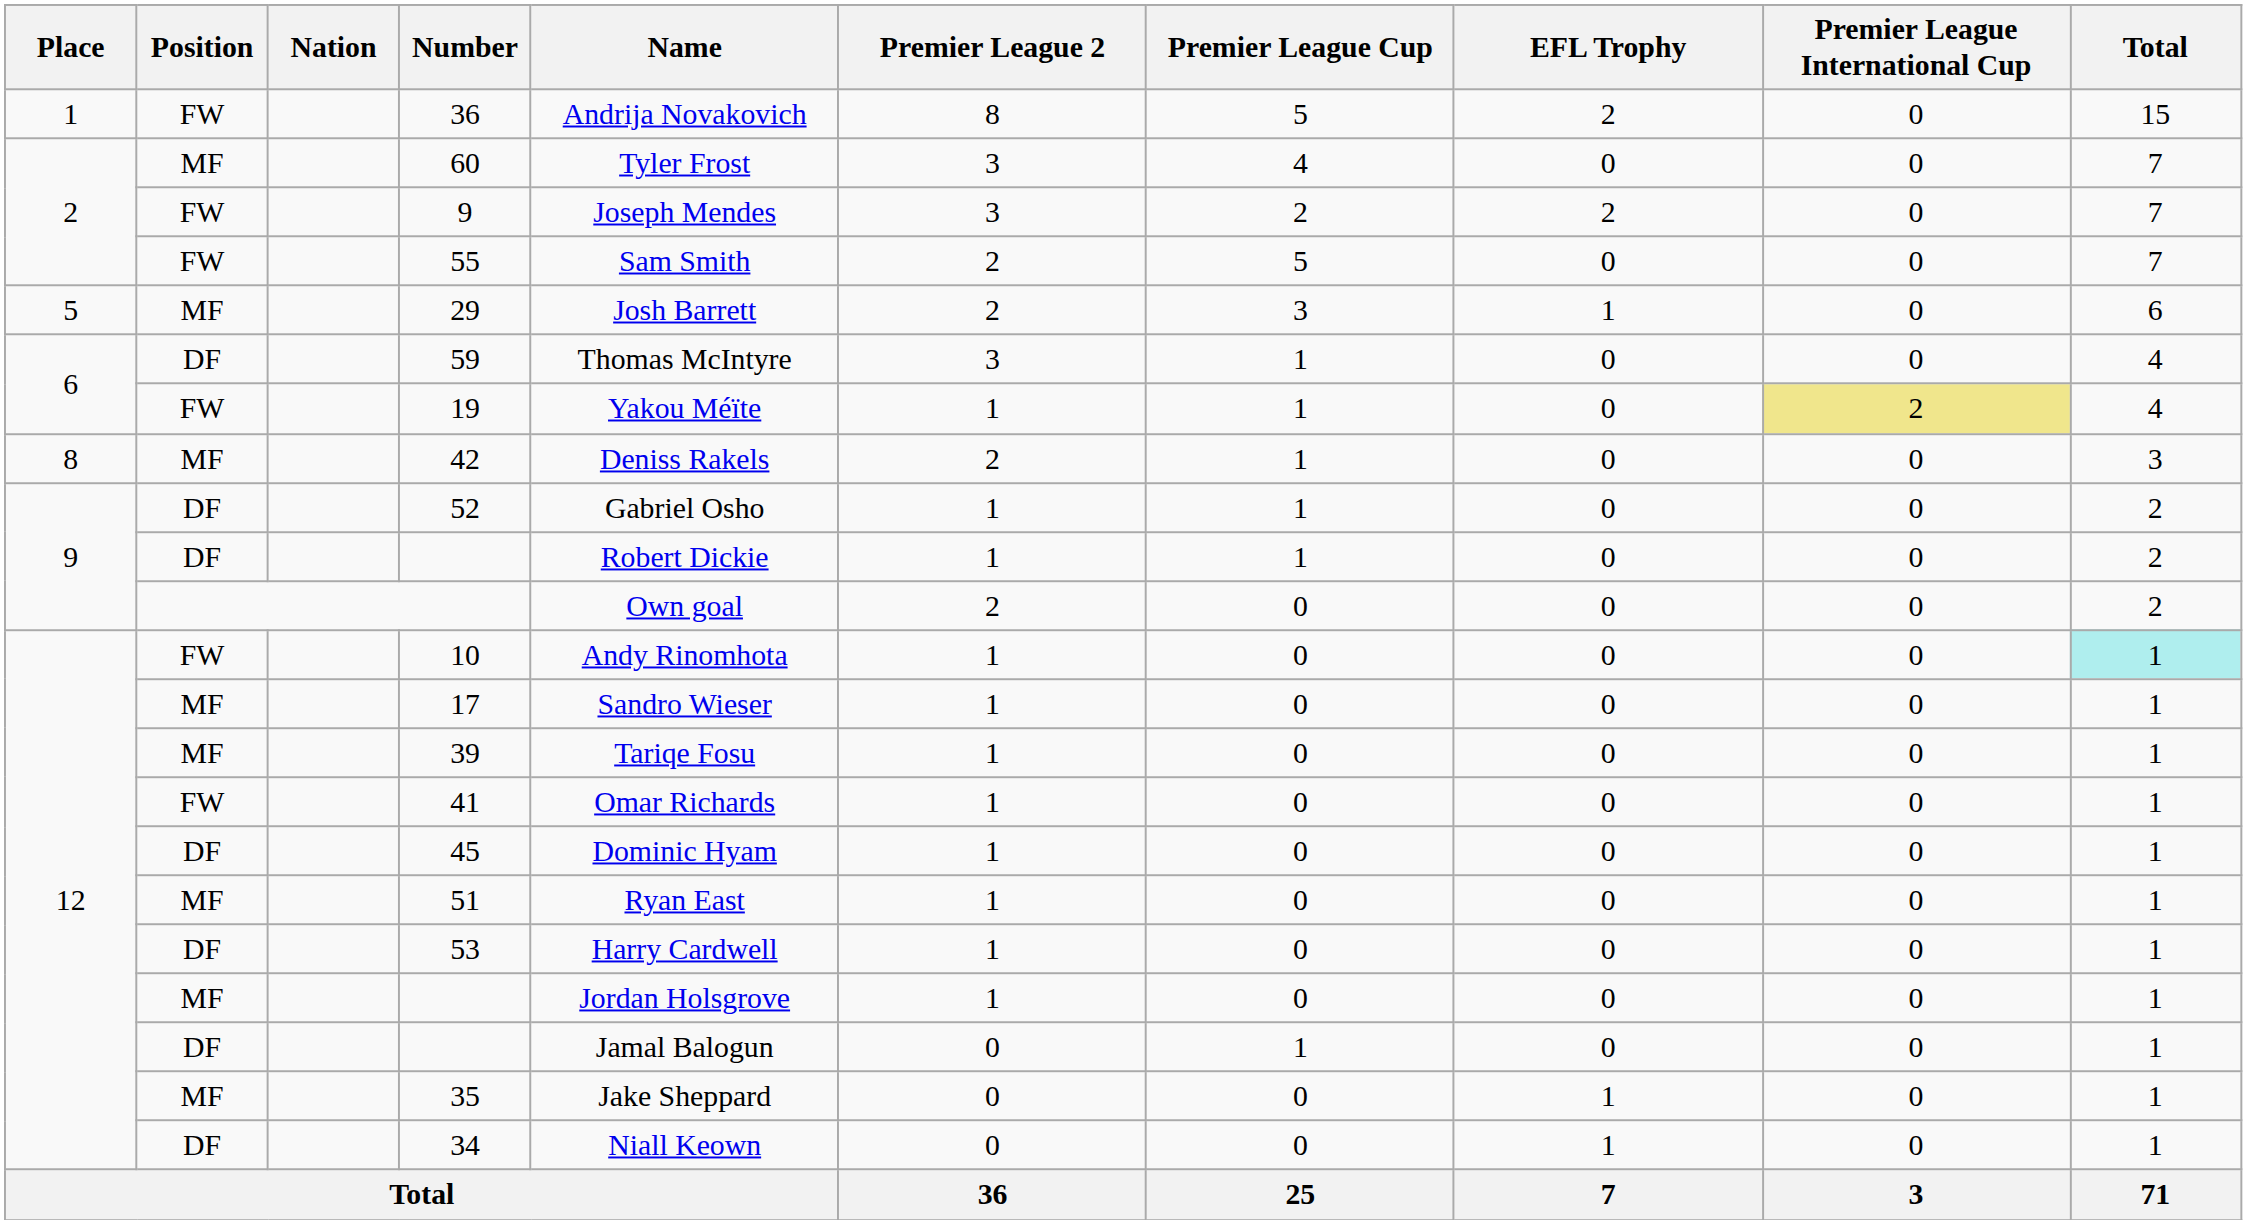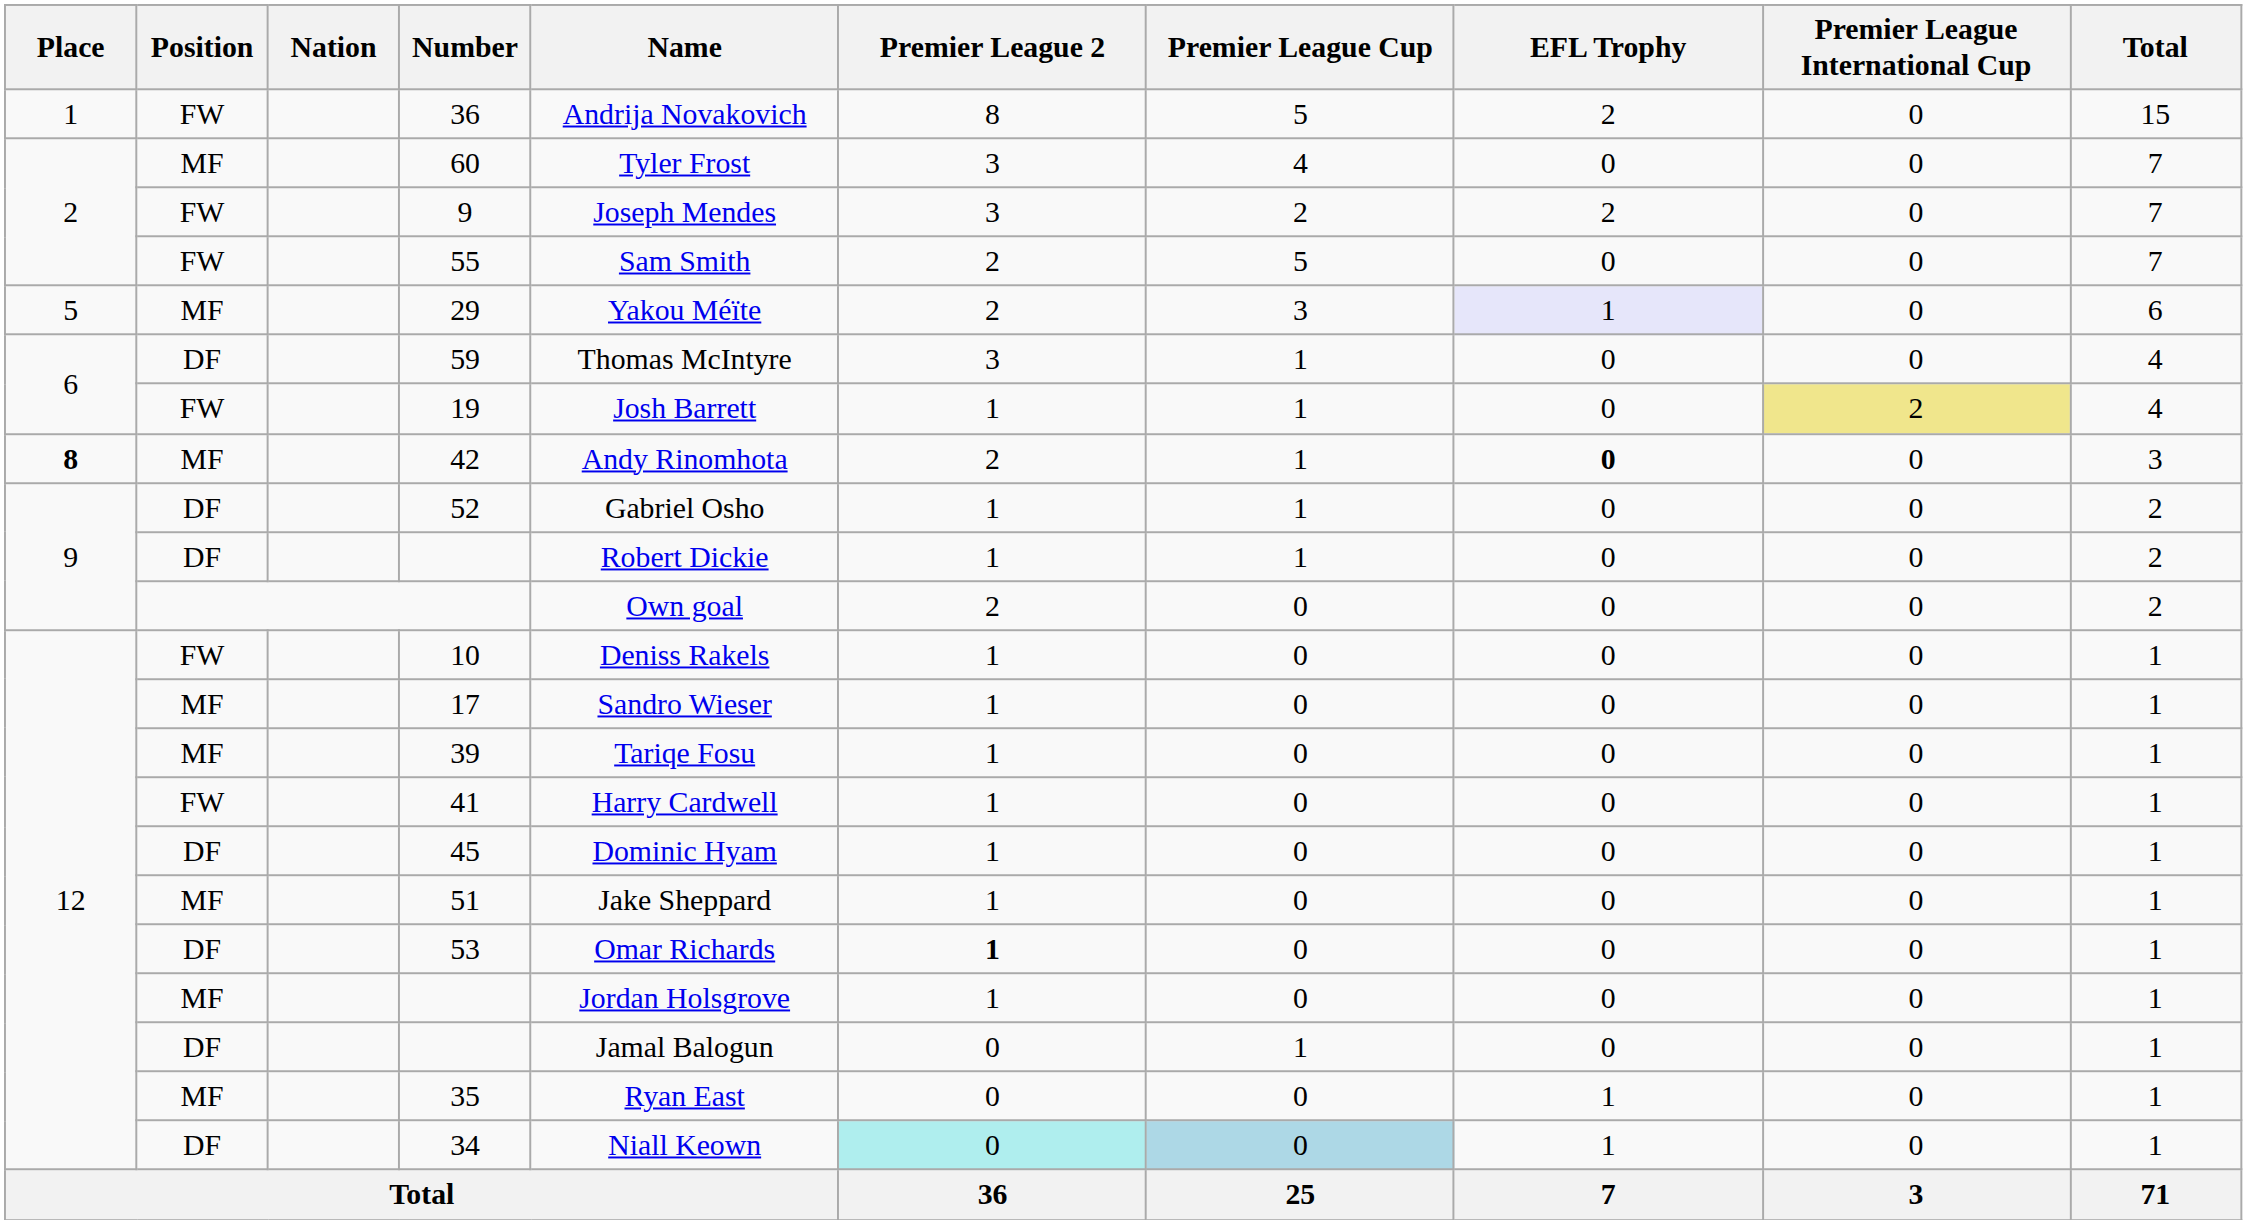 <table class="wikitable" style="font-size: 95%; text-align: center">
 <tr>
 <th width=60>Place</th>
 <th width=60>Position</th>
 <th width=60>Nation</th>
 <th width=60>Number</th>
 <th width=150>Name</th>
 <th width=150>Premier League 2</th>
 <th width=150>Premier League Cup</th>
 <th width=150>EFL Trophy</th>
 <th width=150>Premier League International Cup</th>
 <th width=80>Total</th>
 </tr>
 <tr>
 <td>1</td>
 <td>FW</td>
 <td></td>
 <td>36</td>
 <td><a href='#'>Andrija Novakovich</a></td>
 <td>8</td>
 <td>5</td>
 <td>2</td>
 <td>0</td>
 <td>15</td>
 </tr>
 <tr>
 <td rowspan="3">2</td>
 <td>MF</td>
 <td></td>
 <td>60</td>
 <td><a href='#'>Tyler Frost</a></td>
 <td>3</td>
 <td>4</td>
 <td>0</td>
 <td>0</td>
 <td>7</td>
 </tr>
 <tr>
 <td>FW</td>
 <td></td>
 <td>9</td>
 <td><a href='#'>Joseph Mendes</a></td>
 <td>3</td>
 <td>2</td>
 <td>2</td>
 <td>0</td>
 <td>7</td>
 </tr>
 <tr>
 <td>FW</td>
 <td></td>
 <td>55</td>
 <td><a href='#'>Sam Smith</a></td>
 <td>2</td>
 <td>5</td>
 <td>0</td>
 <td>0</td>
 <td>7</td>
 </tr>
 <tr>
 <td>5</td>
 <td>MF</td>
 <td></td>
 <td>29</td>
-<td><a href='#'>Josh Barrett</a></td>
+<td><a href='#'>Yakou Méïte</a></td>
 <td>2</td>
 <td>3</td>
-<td>1</td>
+<td style="background: lavender;">1</td>
 <td>0</td>
 <td>6</td>
 </tr>
 <tr>
 <td rowspan="2">6</td>
 <td>DF</td>
 <td></td>
 <td>59</td>
 <td>Thomas McIntyre</td>
 <td>3</td>
 <td>1</td>
 <td>0</td>
 <td>0</td>
 <td>4</td>
 </tr>
 <tr>
 <td>FW</td>
 <td></td>
 <td>19</td>
-<td><a href='#'>Yakou Méïte</a></td>
+<td><a href='#'>Josh Barrett</a></td>
 <td>1</td>
 <td>1</td>
 <td>0</td>
 <td style="background: khaki;">2</td>
 <td>4</td>
 </tr>
 <tr>
-<td>8</td>
+<td><strong>8</strong></td>
 <td>MF</td>
 <td></td>
 <td>42</td>
-<td><a href='#'>Deniss Rakels</a></td>
+<td><a href='#'>Andy Rinomhota</a></td>
 <td>2</td>
 <td>1</td>
-<td>0</td>
+<td><strong>0</strong></td>
 <td>0</td>
 <td>3</td>
 </tr>
 <tr>
 <td rowspan="3">9</td>
 <td>DF</td>
 <td></td>
 <td>52</td>
 <td>Gabriel Osho</td>
 <td>1</td>
 <td>1</td>
 <td>0</td>
 <td>0</td>
 <td>2</td>
 </tr>
 <tr>
 <td>DF</td>
 <td></td>
 <td></td>
 <td><a href='#'>Robert Dickie</a></td>
 <td>1</td>
 <td>1</td>
 <td>0</td>
 <td>0</td>
 <td>2</td>
 </tr>
 <tr>
 <td colspan="3"></td>
 <td><a href='#'>Own goal</a></td>
 <td>2</td>
 <td>0</td>
 <td>0</td>
 <td>0</td>
 <td>2</td>
 </tr>
 <tr>
 <td rowspan="11">12</td>
 <td>FW</td>
 <td></td>
 <td>10</td>
-<td><a href='#'>Andy Rinomhota</a></td>
+<td><a href='#'>Deniss Rakels</a></td>
 <td>1</td>
 <td>0</td>
 <td>0</td>
 <td>0</td>
-<td style="background: paleturquoise;">1</td>
+<td>1</td>
 </tr>
 <tr>
 <td>MF</td>
 <td></td>
 <td>17</td>
 <td><a href='#'>Sandro Wieser</a></td>
 <td>1</td>
 <td>0</td>
 <td>0</td>
 <td>0</td>
 <td>1</td>
 </tr>
 <tr>
 <td>MF</td>
 <td></td>
 <td>39</td>
 <td><a href='#'>Tariqe Fosu</a></td>
 <td>1</td>
 <td>0</td>
 <td>0</td>
 <td>0</td>
 <td>1</td>
 </tr>
 <tr>
 <td>FW</td>
 <td></td>
 <td>41</td>
-<td><a href='#'>Omar Richards</a></td>
+<td><a href='#'>Harry Cardwell</a></td>
 <td>1</td>
 <td>0</td>
 <td>0</td>
 <td>0</td>
 <td>1</td>
 </tr>
 <tr>
 <td>DF</td>
 <td></td>
 <td>45</td>
 <td><a href='#'>Dominic Hyam</a></td>
 <td>1</td>
 <td>0</td>
 <td>0</td>
 <td>0</td>
 <td>1</td>
 </tr>
 <tr>
 <td>MF</td>
 <td></td>
 <td>51</td>
-<td><a href='#'>Ryan East</a></td>
+<td>Jake Sheppard</td>
 <td>1</td>
 <td>0</td>
 <td>0</td>
 <td>0</td>
 <td>1</td>
 </tr>
 <tr>
 <td>DF</td>
 <td></td>
 <td>53</td>
-<td><a href='#'>Harry Cardwell</a></td>
-<td>1</td>
+<td><a href='#'>Omar Richards</a></td>
+<td><strong>1</strong></td>
 <td>0</td>
 <td>0</td>
 <td>0</td>
 <td>1</td>
 </tr>
 <tr>
 <td>MF</td>
 <td></td>
 <td></td>
 <td><a href='#'>Jordan Holsgrove</a></td>
 <td>1</td>
 <td>0</td>
 <td>0</td>
 <td>0</td>
 <td>1</td>
 </tr>
 <tr>
 <td>DF</td>
 <td></td>
 <td></td>
 <td>Jamal Balogun</td>
 <td>0</td>
 <td>1</td>
 <td>0</td>
 <td>0</td>
 <td>1</td>
 </tr>
 <tr>
 <td>MF</td>
 <td></td>
 <td>35</td>
-<td>Jake Sheppard</td>
+<td><a href='#'>Ryan East</a></td>
 <td>0</td>
 <td>0</td>
 <td>1</td>
 <td>0</td>
 <td>1</td>
 </tr>
 <tr>
 <td>DF</td>
 <td></td>
 <td>34</td>
 <td><a href='#'>Niall Keown</a></td>
-<td>0</td>
-<td>0</td>
+<td style="background: paleturquoise;">0</td>
+<td style="background: lightblue;">0</td>
 <td>1</td>
 <td>0</td>
 <td>1</td>
 </tr>
 <tr>
 <th colspan=5>Total</th>
 <th>36</th>
 <th>25</th>
 <th>7</th>
 <th>3</th>
 <th>71</th>
 </tr>
 </table>
